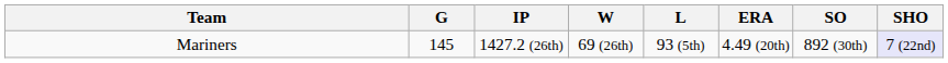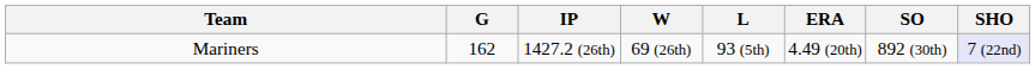 <table class="wikitable sortable">
 <tr>
 <th bgcolor="#DDDDFF" width="43%">Team</th>
 <th bgcolor="#DDDDFF" width="7%">G</th>
 <th bgcolor="#DDDDFF" width="10%">IP</th>
 <th bgcolor="#DDDDFF" width="8%">W</th>
 <th bgcolor="#DDDDFF" width="8%">L</th>
 <th bgcolor="#DDDDFF" width="8%">ERA</th>
 <th bgcolor="#DDDDFF" width="9%">SO</th>
 <th bgcolor="#DDDDFF" width="7%">SHO</th>
 </tr>
 <tr align="center">
 <td>Mariners</td>
-<td>145</td>
+<td>162</td>
 <td>1427.2 <small>(26th)</small></td>
 <td>69 <small>(26th)</small></td>
 <td>93 <small>(5th)</small></td>
 <td>4.49 <small>(20th)</small></td>
 <td>892 <small>(30th)</small></td>
 <td style="background: lavender;">7 <small>(22nd)</small></td>
 </tr>
 </table>
